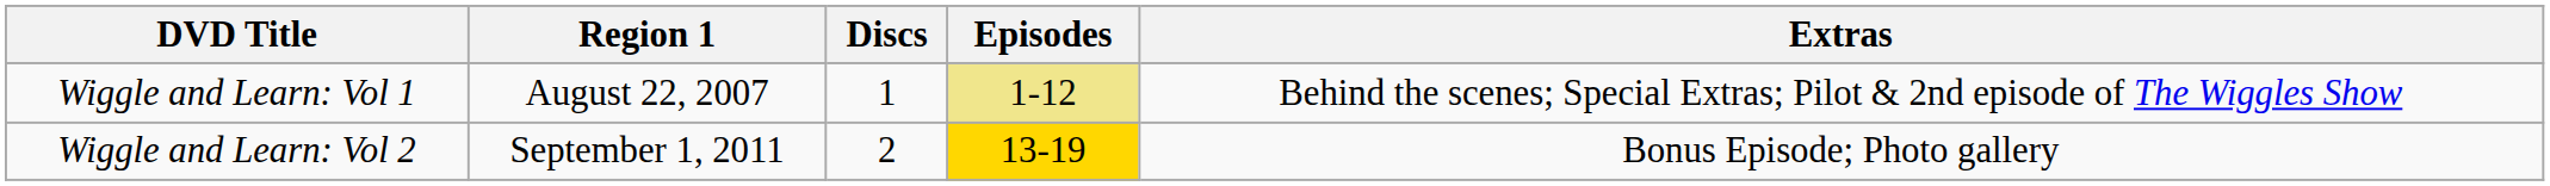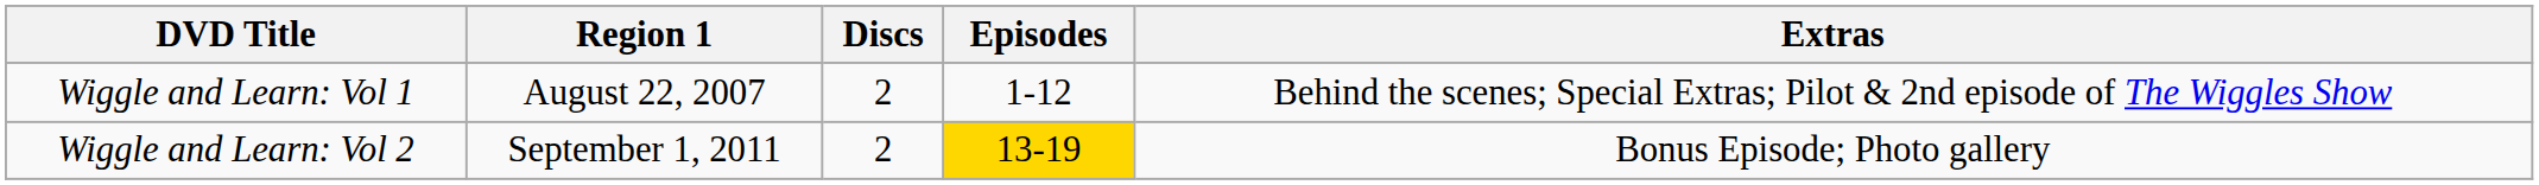 <table class="wikitable" style="width:70%;">
 <tr>
 <th>DVD Title</th>
 <th>Region 1</th>
 <th>Discs</th>
 <th>Episodes</th>
 <th>Extras</th>
 </tr>
 <tr style="text-align:center;">
 <td><em>Wiggle and Learn: Vol 1</em></td>
 <td>August 22, 2007</td>
-<td>1</td>
-<td style="background: khaki;">1-12</td>
+<td>2</td>
+<td>1-12</td>
 <td>Behind the scenes; Special Extras; Pilot & 2nd episode of <em><a href='#'>The Wiggles Show</a></em></td>
 </tr>
 <tr style="text-align:center;">
 <td><em>Wiggle and Learn: Vol 2</em></td>
 <td>September 1, 2011</td>
 <td>2</td>
 <td style="background: gold;">13-19</td>
 <td>Bonus Episode; Photo gallery</td>
 </tr>
 </table>
